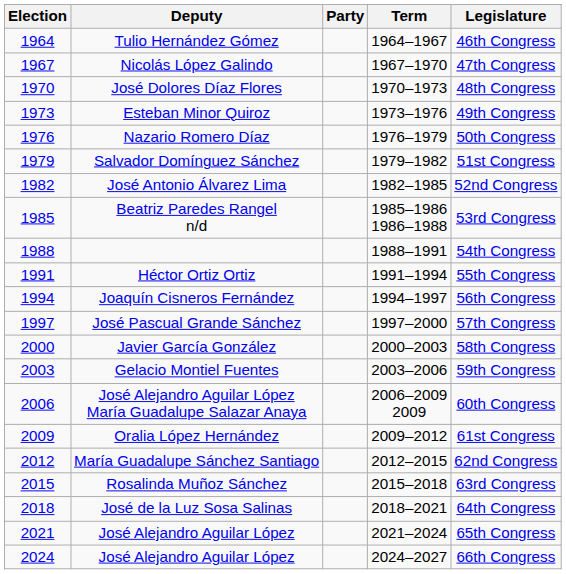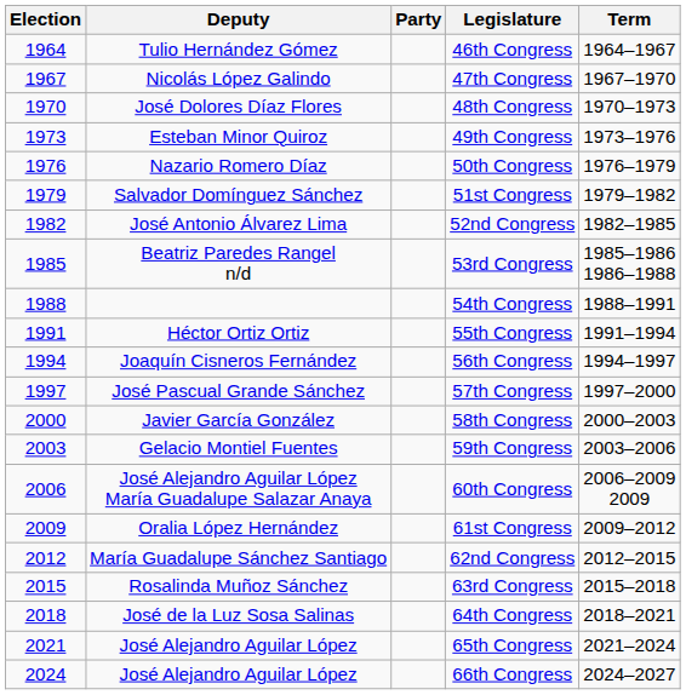 <table class="wikitable sortable" style="text-align: center">
 <tr>
 <th>Election</th>
 <th class="unsortable">Deputy</th>
 <th class="unsortable">Party</th>
+<th class="unsortable">Legislature</th>
 <th class="unsortable">Term</th>
-<th class="unsortable">Legislature</th>
 </tr>
 <tr>
 <td><a href='#'>1964</a></td>
 <td><a href='#'>Tulio Hernández Gómez</a></td>
 <td></td>
+<td><a href='#'>46th Congress</a></td>
 <td>1964–1967</td>
-<td><a href='#'>46th Congress</a></td>
 </tr>
 <tr>
 <td><a href='#'>1967</a></td>
 <td><a href='#'>Nicolás López Galindo</a></td>
 <td></td>
+<td><a href='#'>47th Congress</a></td>
 <td>1967–1970</td>
-<td><a href='#'>47th Congress</a></td>
 </tr>
 <tr>
 <td><a href='#'>1970</a></td>
 <td><a href='#'>José Dolores Díaz Flores</a></td>
 <td></td>
+<td><a href='#'>48th Congress</a></td>
 <td>1970–1973</td>
-<td><a href='#'>48th Congress</a></td>
 </tr>
 <tr>
 <td><a href='#'>1973</a></td>
 <td><a href='#'>Esteban Minor Quiroz</a></td>
 <td></td>
+<td><a href='#'>49th Congress</a></td>
 <td>1973–1976</td>
-<td><a href='#'>49th Congress</a></td>
 </tr>
 <tr>
 <td><a href='#'>1976</a></td>
 <td><a href='#'>Nazario Romero Díaz</a></td>
 <td></td>
+<td><a href='#'>50th Congress</a></td>
 <td>1976–1979</td>
-<td><a href='#'>50th Congress</a></td>
 </tr>
 <tr>
 <td><a href='#'>1979</a></td>
 <td><a href='#'>Salvador Domínguez Sánchez</a></td>
 <td></td>
+<td><a href='#'>51st Congress</a></td>
 <td>1979–1982</td>
-<td><a href='#'>51st Congress</a></td>
 </tr>
 <tr>
 <td><a href='#'>1982</a></td>
 <td><a href='#'>José Antonio Álvarez Lima</a></td>
 <td></td>
+<td><a href='#'>52nd Congress</a></td>
 <td>1982–1985</td>
-<td><a href='#'>52nd Congress</a></td>
 </tr>
 <tr>
 <td><a href='#'>1985</a></td>
 <td><a href='#'>Beatriz Paredes Rangel</a><br> n/d</td>
 <td></td>
+<td><a href='#'>53rd Congress</a></td>
 <td>1985–1986<br>1986–1988</td>
-<td><a href='#'>53rd Congress</a></td>
 </tr>
 <tr>
 <td><a href='#'>1988</a></td>
 <td></td>
 <td></td>
+<td><a href='#'>54th Congress</a></td>
 <td>1988–1991</td>
-<td><a href='#'>54th Congress</a></td>
 </tr>
 <tr>
 <td><a href='#'>1991</a></td>
 <td><a href='#'>Héctor Ortiz Ortiz</a></td>
 <td></td>
+<td><a href='#'>55th Congress</a></td>
 <td>1991–1994</td>
-<td><a href='#'>55th Congress</a></td>
 </tr>
 <tr>
 <td><a href='#'>1994</a></td>
 <td><a href='#'>Joaquín Cisneros Fernández</a></td>
 <td></td>
+<td><a href='#'>56th Congress</a></td>
 <td>1994–1997</td>
-<td><a href='#'>56th Congress</a></td>
 </tr>
 <tr>
 <td><a href='#'>1997</a></td>
 <td><a href='#'>José Pascual Grande Sánchez</a></td>
 <td></td>
+<td><a href='#'>57th Congress</a></td>
 <td>1997–2000</td>
-<td><a href='#'>57th Congress</a></td>
 </tr>
 <tr>
 <td><a href='#'>2000</a></td>
 <td><a href='#'>Javier García González</a></td>
 <td></td>
+<td><a href='#'>58th Congress</a></td>
 <td>2000–2003</td>
-<td><a href='#'>58th Congress</a></td>
 </tr>
 <tr>
 <td><a href='#'>2003</a></td>
 <td><a href='#'>Gelacio Montiel Fuentes</a></td>
 <td></td>
+<td><a href='#'>59th Congress</a></td>
 <td>2003–2006</td>
-<td><a href='#'>59th Congress</a></td>
 </tr>
 <tr>
 <td><a href='#'>2006</a></td>
 <td><a href='#'>José Alejandro Aguilar López</a><br><a href='#'>María Guadalupe Salazar Anaya</a></td>
 <td></td>
+<td><a href='#'>60th Congress</a></td>
 <td>2006–2009<br>2009</td>
-<td><a href='#'>60th Congress</a></td>
 </tr>
 <tr>
 <td><a href='#'>2009</a></td>
 <td><a href='#'>Oralia López Hernández</a></td>
 <td></td>
+<td><a href='#'>61st Congress</a></td>
 <td>2009–2012</td>
-<td><a href='#'>61st Congress</a></td>
 </tr>
 <tr>
 <td><a href='#'>2012</a></td>
 <td><a href='#'>María Guadalupe Sánchez Santiago</a></td>
 <td></td>
+<td><a href='#'>62nd Congress</a></td>
 <td>2012–2015</td>
-<td><a href='#'>62nd Congress</a></td>
 </tr>
 <tr>
 <td><a href='#'>2015</a></td>
 <td><a href='#'>Rosalinda Muñoz Sánchez</a></td>
 <td></td>
+<td><a href='#'>63rd Congress</a></td>
 <td>2015–2018</td>
-<td><a href='#'>63rd Congress</a></td>
 </tr>
 <tr>
 <td><a href='#'>2018</a></td>
 <td><a href='#'>José de la Luz Sosa Salinas</a></td>
 <td></td>
+<td><a href='#'>64th Congress</a></td>
 <td>2018–2021</td>
-<td><a href='#'>64th Congress</a></td>
 </tr>
 <tr>
 <td><a href='#'>2021</a></td>
 <td><a href='#'>José Alejandro Aguilar López</a></td>
 <td></td>
+<td><a href='#'>65th Congress</a></td>
 <td>2021–2024</td>
-<td><a href='#'>65th Congress</a></td>
 </tr>
 <tr>
 <td><a href='#'>2024</a></td>
 <td><a href='#'>José Alejandro Aguilar López</a></td>
 <td></td>
+<td><a href='#'>66th Congress</a></td>
 <td>2024–2027</td>
-<td><a href='#'>66th Congress</a></td>
 </tr>
 </table>
